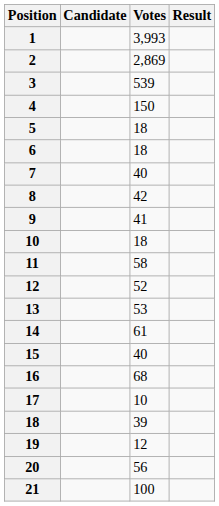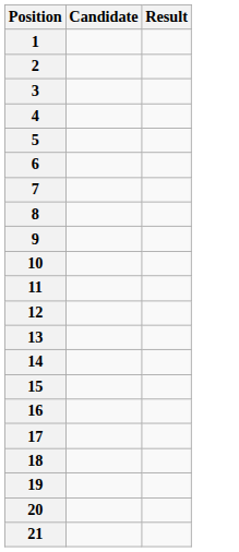 <table class="wikitable sortable col3right">
 <tr>
 <th scope="col">Position</th>
 <th scope="col">Candidate</th>
-<th scope="col">Votes</th>
 <th scope="col">Result</th>
 </tr>
 <tr>
 <th scope="row">1</th>
 <td></td>
-<td>3,993</td>
 <td></td>
 </tr>
 <tr>
 <th scope="row">2</th>
 <td></td>
-<td>2,869</td>
 <td></td>
 </tr>
 <tr>
 <th scope="row">3</th>
 <td></td>
-<td>539</td>
 <td></td>
 </tr>
 <tr>
 <th scope="row">4</th>
 <td></td>
-<td>150</td>
 <td></td>
 </tr>
 <tr>
 <th scope="row">5</th>
 <td></td>
-<td>18</td>
 <td></td>
 </tr>
 <tr>
 <th scope="row">6</th>
 <td></td>
-<td>18</td>
 <td></td>
 </tr>
 <tr>
 <th scope="row">7</th>
 <td></td>
-<td>40</td>
 <td></td>
 </tr>
 <tr>
 <th scope="row">8</th>
 <td></td>
-<td>42</td>
 <td></td>
 </tr>
 <tr>
 <th scope="row">9</th>
 <td></td>
-<td>41</td>
 <td></td>
 </tr>
 <tr>
 <th scope="row">10</th>
 <td></td>
-<td>18</td>
 <td></td>
 </tr>
 <tr>
 <th scope="row">11</th>
 <td></td>
-<td>58</td>
 <td></td>
 </tr>
 <tr>
 <th scope="row">12</th>
 <td></td>
-<td>52</td>
 <td></td>
 </tr>
 <tr>
 <th scope="row">13</th>
 <td></td>
-<td>53</td>
 <td></td>
 </tr>
 <tr>
 <th scope="row">14</th>
 <td></td>
-<td>61</td>
 <td></td>
 </tr>
 <tr>
 <th scope="row">15</th>
 <td></td>
-<td>40</td>
 <td></td>
 </tr>
 <tr>
 <th scope="row">16</th>
 <td></td>
-<td>68</td>
 <td></td>
 </tr>
 <tr>
 <th scope="row">17</th>
 <td></td>
-<td>10</td>
 <td></td>
 </tr>
 <tr>
 <th scope="row">18</th>
 <td></td>
-<td>39</td>
 <td></td>
 </tr>
 <tr>
 <th scope="row">19</th>
 <td></td>
-<td>12</td>
 <td></td>
 </tr>
 <tr>
 <th scope="row">20</th>
 <td></td>
-<td>56</td>
 <td></td>
 </tr>
 <tr>
 <th scope="row">21</th>
 <td></td>
-<td>100</td>
 <td></td>
 </tr>
 </table>
